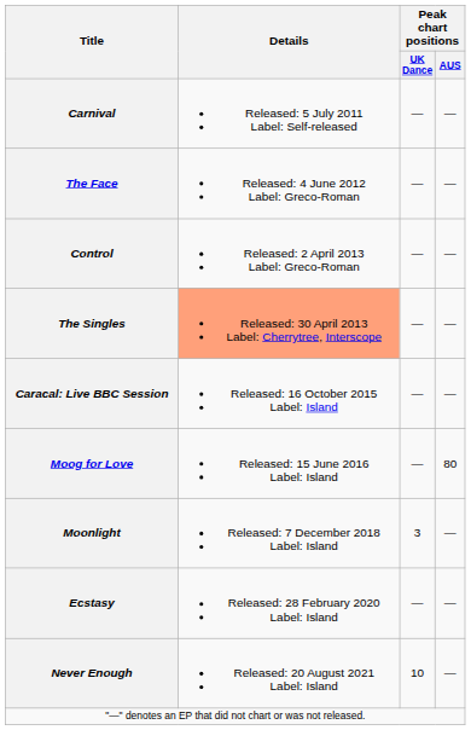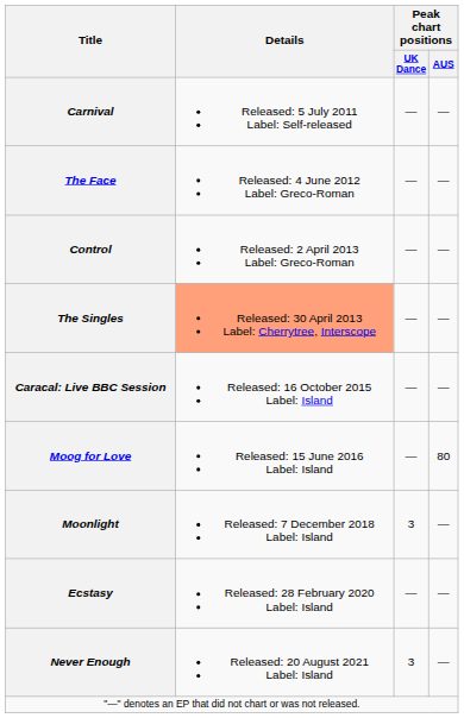 <table class="wikitable plainrowheaders" style="text-align:center;">
 <tr>
 <th scope="col" rowspan="2" style="width:14em;">Title</th>
 <th scope="col" rowspan="2" style="width:18em;">Details</th>
 <th scope="col" colspan="2">Peak chart positions</th>
 </tr>
 <tr>
 <th scope="col" style="width:2.5em;font-size:85%;"><a href='#'>UK<br>Dance</a><br></th>
 <th scope="col" style="width:2.5em;font-size:85%;"><a href='#'>AUS</a><br></th>
 </tr>
 <tr>
 <th scope="row"><em>Carnival</em></th>
 <td><br><ul><li>Released: 5 July 2011</li><li>Label: Self-released</li></ul></td>
 <td>—</td>
 <td>—</td>
 </tr>
 <tr>
 <th scope="row"><em><a href='#'>The Face</a></em></th>
 <td><br><ul><li>Released: 4 June 2012</li><li>Label: Greco-Roman</li></ul></td>
 <td>—</td>
 <td>—</td>
 </tr>
 <tr>
 <th scope="row"><em>Control</em></th>
 <td><br><ul><li>Released: 2 April 2013</li><li>Label: Greco-Roman</li></ul></td>
 <td>—</td>
 <td>—</td>
 </tr>
 <tr>
 <th scope="row"><em>The Singles</em></th>
 <td style="background: lightsalmon;"><br><ul><li>Released: 30 April 2013</li><li>Label: <a href='#'>Cherrytree</a>, <a href='#'>Interscope</a></li></ul></td>
 <td>—</td>
 <td>—</td>
 </tr>
 <tr>
 <th scope="row"><em>Caracal: Live BBC Session</em></th>
 <td><br><ul><li>Released: 16 October 2015</li><li>Label: <a href='#'>Island</a></li></ul></td>
 <td>—</td>
 <td>—</td>
 </tr>
 <tr>
 <th scope="row"><em><a href='#'>Moog for Love</a></em></th>
 <td><br><ul><li>Released: 15 June 2016</li><li>Label: Island</li></ul></td>
 <td>—</td>
 <td>80</td>
 </tr>
 <tr>
 <th scope="row"><em>Moonlight</em></th>
 <td><br><ul><li>Released: 7 December 2018</li><li>Label: Island</li></ul></td>
 <td>3</td>
 <td>—</td>
 </tr>
 <tr>
 <th scope="row"><em>Ecstasy</em></th>
 <td><br><ul><li>Released: 28 February 2020</li><li>Label: Island</li></ul></td>
 <td>—</td>
 <td>—</td>
 </tr>
 <tr>
 <th scope="row"><em>Never Enough</em></th>
 <td><br><ul><li>Released: 20 August 2021</li><li>Label: Island</li></ul></td>
-<td>10</td>
+<td>3</td>
 <td>—</td>
 </tr>
 <tr>
 <td colspan="4" style="font-size:85%">"—" denotes an EP that did not chart or was not released.</td>
 </tr>
 </table>
